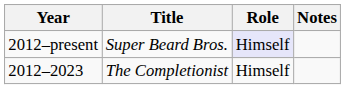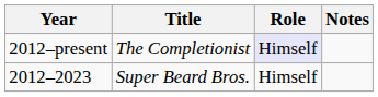 <table class="wikitable sortable">
 <tr>
 <th>Year</th>
 <th>Title</th>
 <th>Role</th>
 <th>Notes</th>
 </tr>
 <tr>
 <td>2012–present</td>
-<td><em>Super Beard Bros.</em></td>
+<td><em>The Completionist</em></td>
 <td style="background: lavender;">Himself</td>
 <td></td>
 </tr>
 <tr>
 <td>2012–2023</td>
-<td><em>The Completionist</em></td>
+<td><em>Super Beard Bros.</em></td>
 <td>Himself</td>
 <td></td>
 </tr>
 </table>
